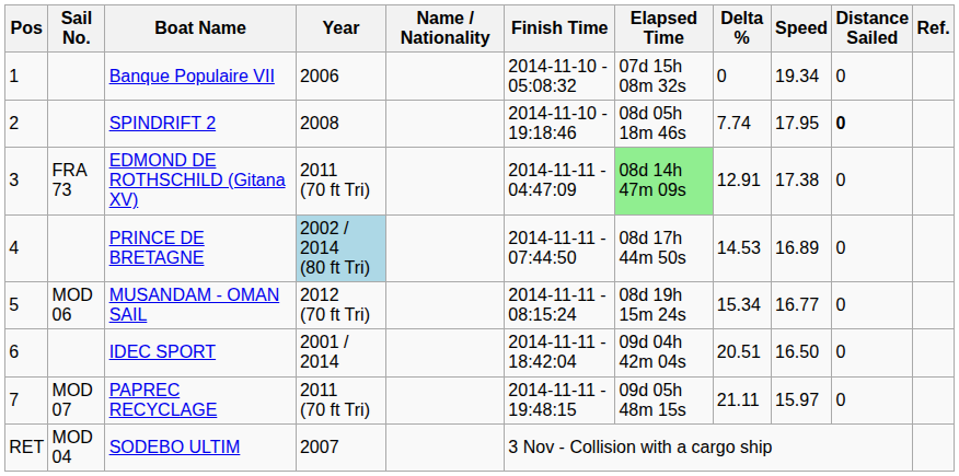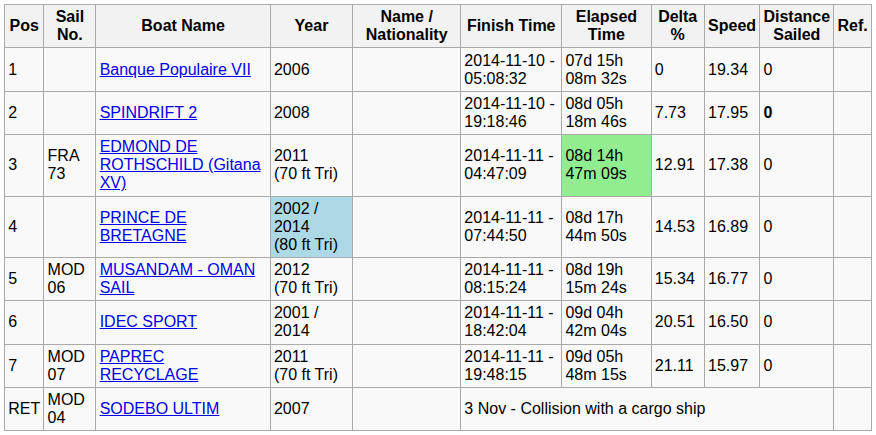 <table class="wikitable">
 <tr>
 <th>Pos</th>
 <th>Sail No.</th>
 <th>Boat Name</th>
 <th>Year</th>
 <th>Name / Nationality</th>
 <th>Finish Time</th>
 <th>Elapsed Time</th>
 <th>Delta %</th>
 <th>Speed</th>
 <th>Distance <br>Sailed</th>
 <th>Ref.</th>
 </tr>
 <tr>
 <td>1</td>
 <td></td>
 <td><a href='#'>Banque Populaire VII</a></td>
 <td>2006</td>
 <td></td>
 <td>2014-11-10 - 05:08:32</td>
 <td>07d 15h 08m 32s</td>
 <td>0</td>
 <td>19.34</td>
 <td>0</td>
 <td></td>
 </tr>
 <tr>
 <td>2</td>
 <td></td>
 <td><a href='#'>SPINDRIFT 2</a></td>
 <td>2008</td>
 <td></td>
 <td>2014-11-10 - 19:18:46</td>
 <td>08d 05h 18m 46s</td>
-<td>7.74</td>
+<td>7.73</td>
 <td>17.95</td>
 <td><strong>0</strong></td>
 <td></td>
 </tr>
 <tr>
 <td>3</td>
 <td>FRA 73</td>
 <td><a href='#'>EDMOND DE ROTHSCHILD (Gitana XV)</a></td>
 <td>2011 (70 ft Tri)</td>
 <td></td>
 <td>2014-11-11 - 04:47:09</td>
 <td style="background: lightgreen;">08d 14h 47m 09s</td>
 <td>12.91</td>
 <td>17.38</td>
 <td>0</td>
 <td></td>
 </tr>
 <tr>
 <td>4</td>
 <td></td>
 <td><a href='#'>PRINCE DE BRETAGNE</a></td>
 <td style="background: lightblue;">2002 / 2014 (80 ft Tri)</td>
 <td></td>
 <td>2014-11-11 - 07:44:50</td>
 <td>08d 17h 44m 50s</td>
 <td>14.53</td>
 <td>16.89</td>
 <td>0</td>
 <td></td>
 </tr>
 <tr>
 <td>5</td>
 <td>MOD 06</td>
 <td><a href='#'>MUSANDAM - OMAN SAIL</a></td>
 <td>2012 (70 ft Tri)</td>
 <td></td>
 <td>2014-11-11 - 08:15:24</td>
 <td>08d 19h 15m 24s</td>
 <td>15.34</td>
 <td>16.77</td>
 <td>0</td>
 <td></td>
 </tr>
 <tr>
 <td>6</td>
 <td></td>
 <td><a href='#'>IDEC SPORT</a></td>
 <td>2001 / 2014</td>
 <td></td>
 <td>2014-11-11 - 18:42:04</td>
 <td>09d 04h 42m 04s</td>
 <td>20.51</td>
 <td>16.50</td>
 <td>0</td>
 <td></td>
 </tr>
 <tr>
 <td>7</td>
 <td>MOD 07</td>
 <td><a href='#'>PAPREC RECYCLAGE</a></td>
 <td>2011 (70 ft Tri)</td>
 <td></td>
 <td>2014-11-11 - 19:48:15</td>
 <td>09d 05h 48m 15s</td>
 <td>21.11</td>
 <td>15.97</td>
 <td>0</td>
 <td></td>
 </tr>
 <tr>
 <td>RET</td>
 <td>MOD 04</td>
 <td><a href='#'>SODEBO ULTIM</a></td>
 <td>2007</td>
 <td></td>
 <td colspan=5>3 Nov - Collision with a cargo ship</td>
 <td></td>
 </tr>
 </table>
